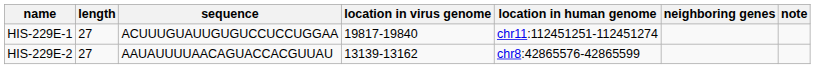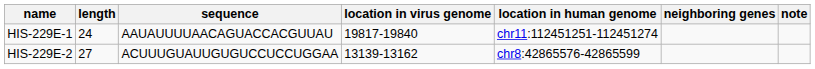 <table class="wikitable sortable">
 <tr>
 <th>name</th>
 <th>length</th>
 <th>sequence</th>
 <th>location in virus genome</th>
 <th>location in human genome</th>
 <th>neighboring genes</th>
 <th>note</th>
 </tr>
 <tr>
 <td>HIS-229E-1</td>
-<td>27</td>
-<td>ACUUUGUAUUGUGUCCUCCUGGAA</td>
+<td>24</td>
+<td>AAUAUUUUAACAGUACCACGUUAU</td>
 <td>19817-19840</td>
 <td><a href='#'>chr11</a>:112451251-112451274</td>
 <td></td>
 <td></td>
 </tr>
 <tr>
 <td>HIS-229E-2</td>
 <td>27</td>
-<td>AAUAUUUUAACAGUACCACGUUAU</td>
+<td>ACUUUGUAUUGUGUCCUCCUGGAA</td>
 <td>13139-13162</td>
 <td><a href='#'>chr8</a>:42865576-42865599</td>
 <td></td>
 <td></td>
 </tr>
 </table>
